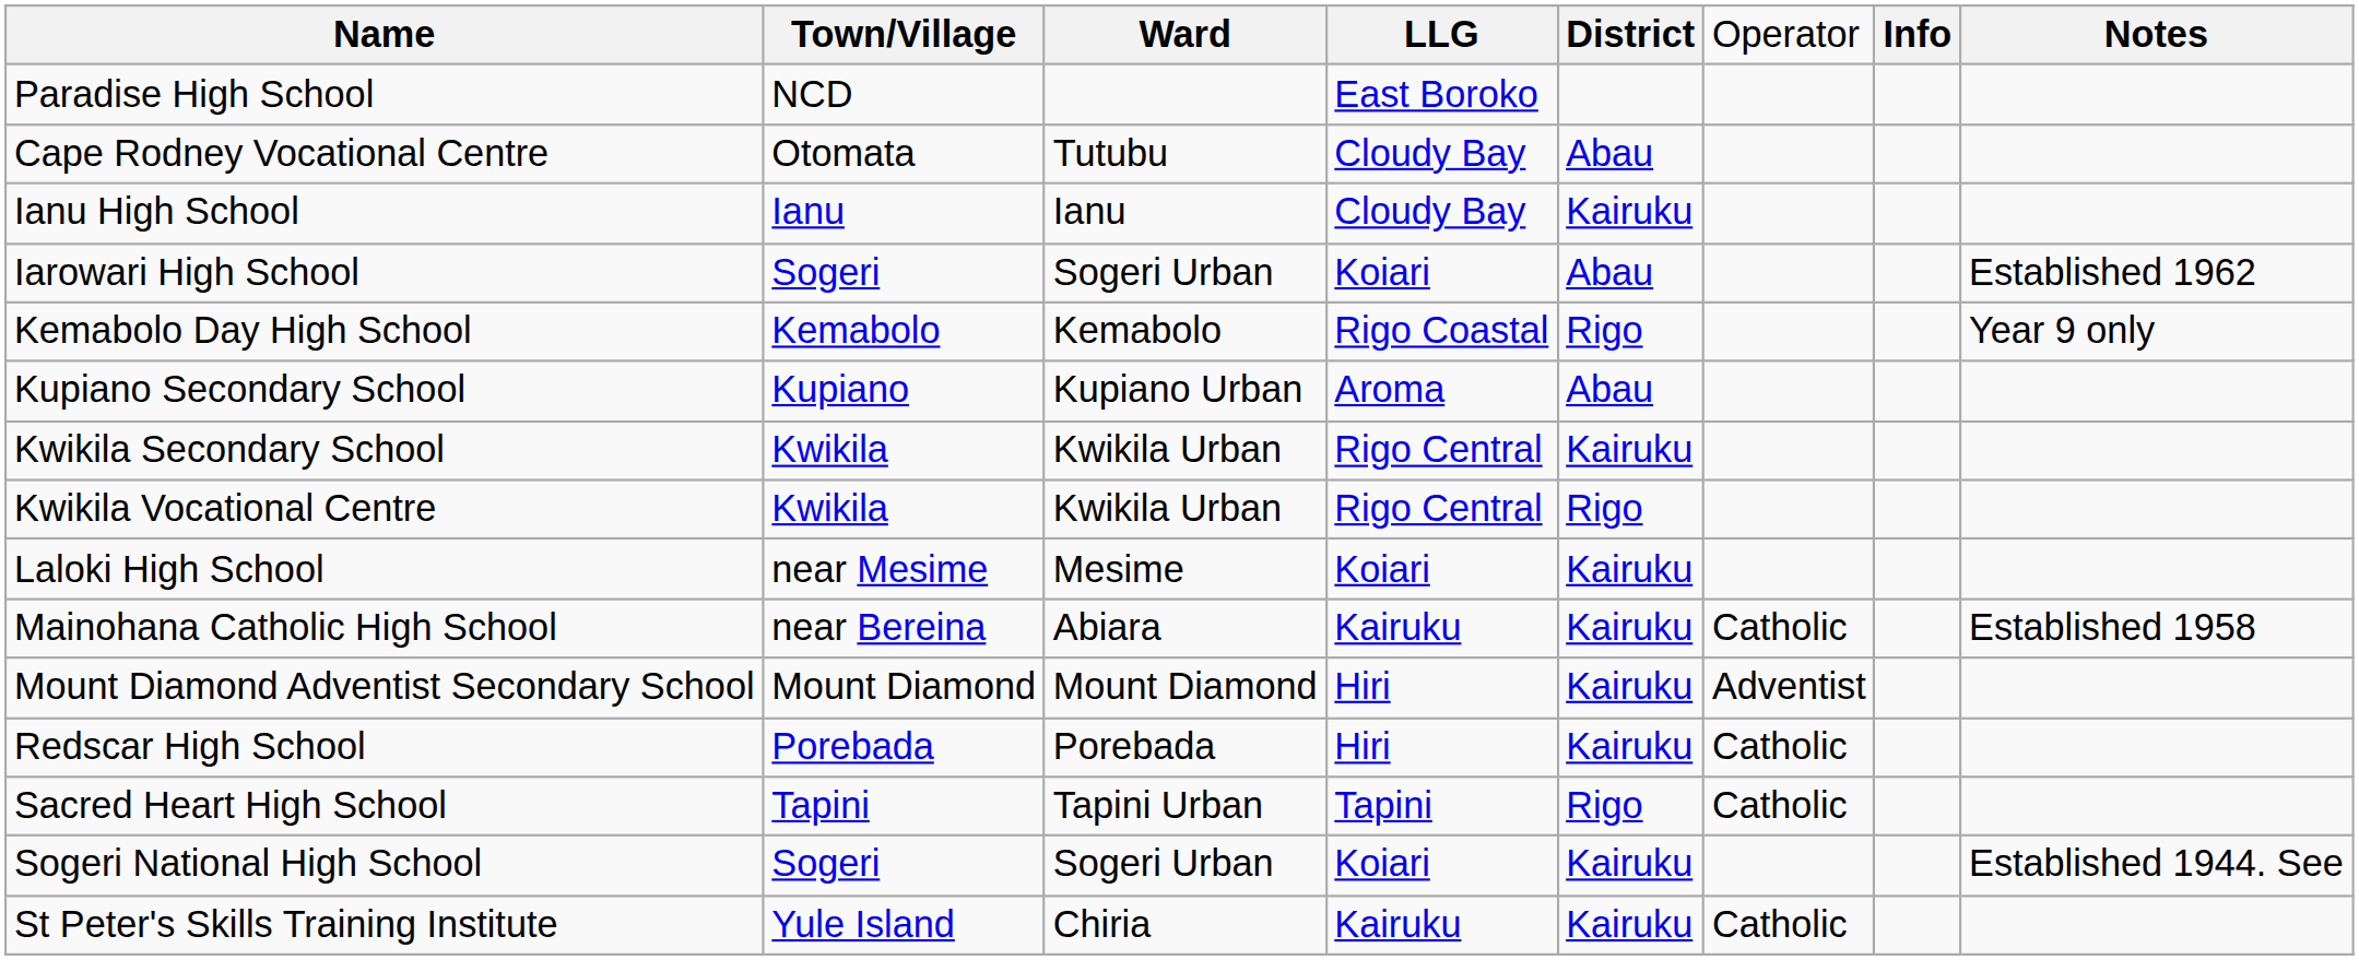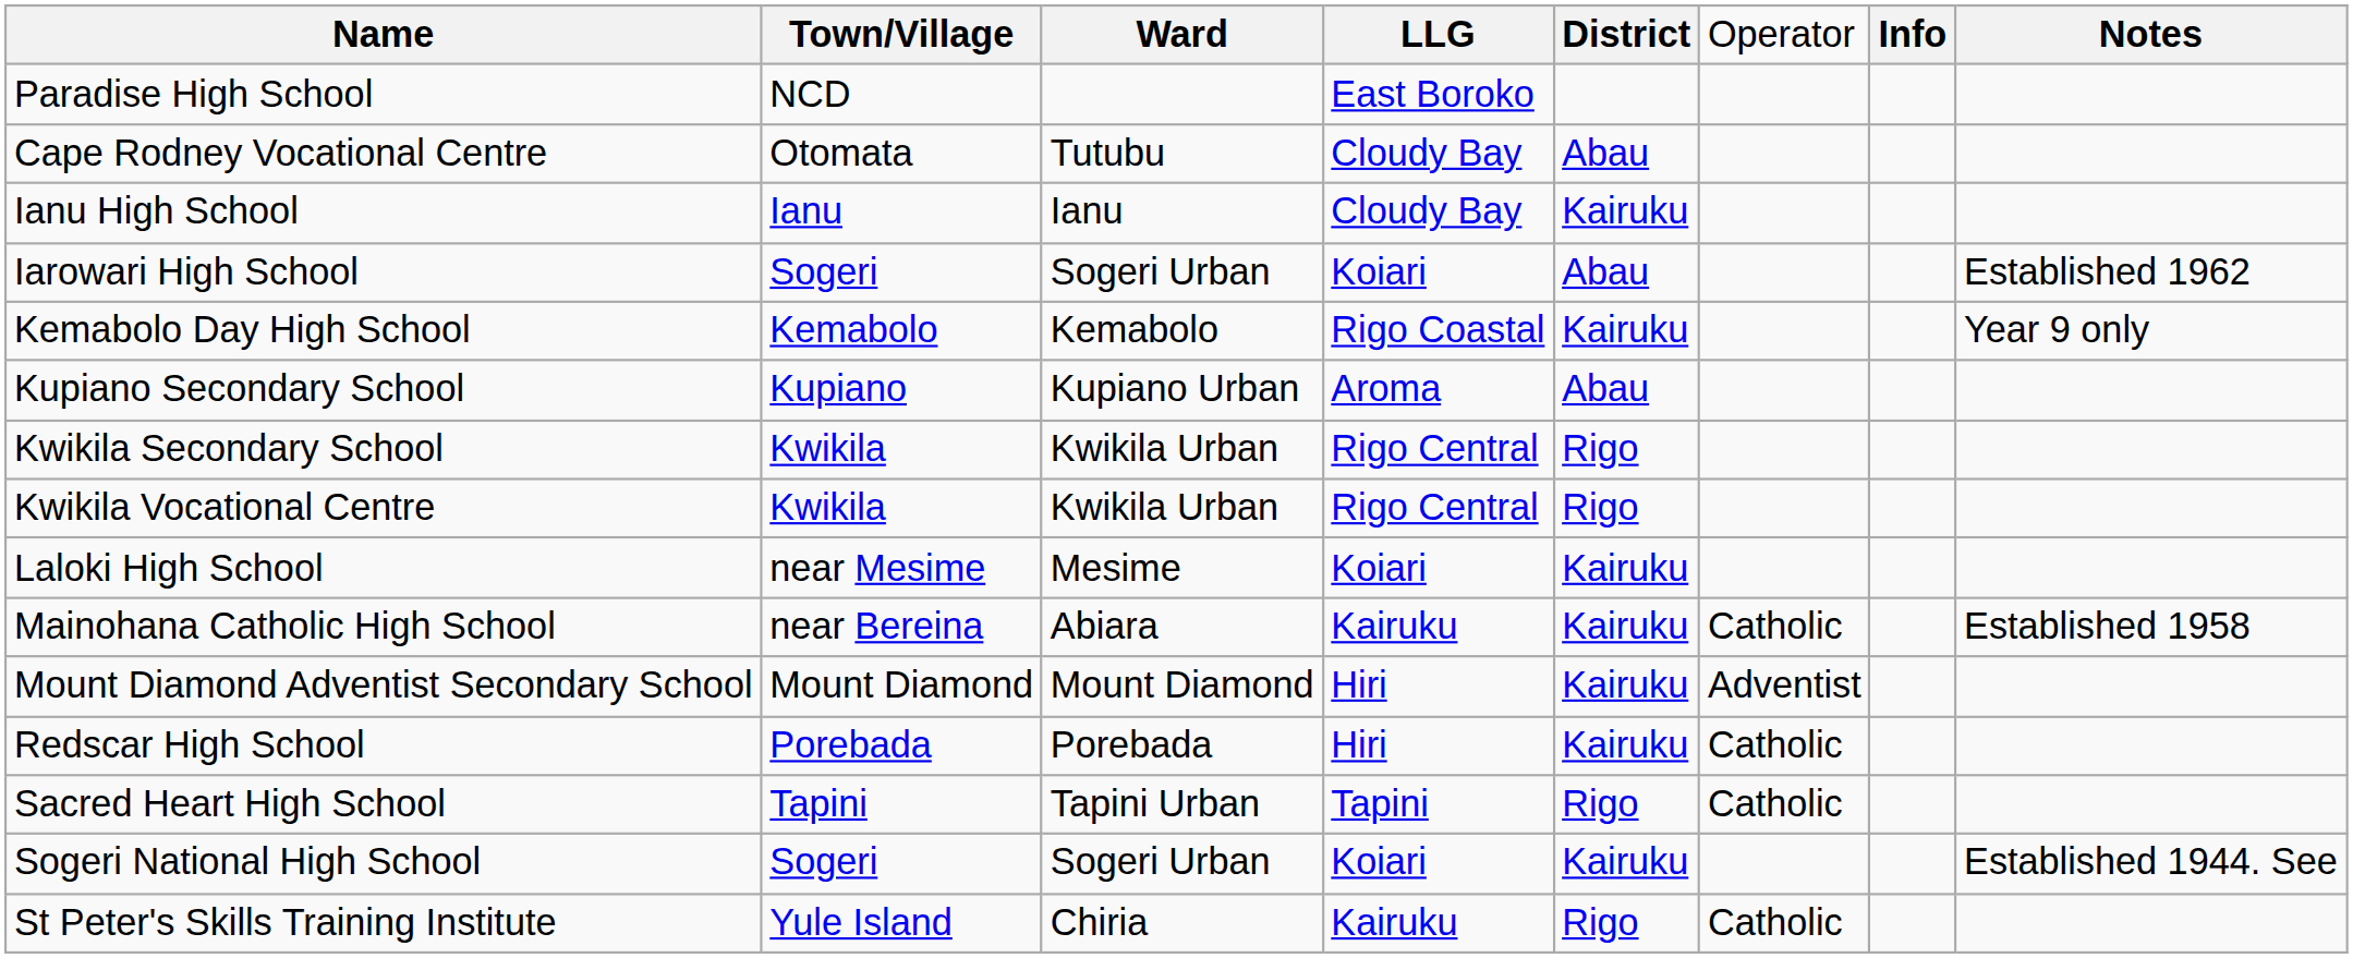 <table class="wikitable sortable">
 <tr>
 <th>Name</th>
 <th>Town/Village</th>
 <th>Ward</th>
 <th>LLG</th>
 <th>District</th>
 <td>Operator</td>
 <th>Info</th>
 <th>Notes</th>
 </tr>
 <tr>
 <td>Paradise High School</td>
 <td>NCD</td>
 <td></td>
 <td><a href='#'>East Boroko</a></td>
 <td></td>
 <td></td>
 <td></td>
 <td></td>
 </tr>
 <tr>
 <td>Cape Rodney Vocational Centre</td>
 <td>Otomata</td>
 <td>Tutubu</td>
 <td><a href='#'>Cloudy Bay</a></td>
 <td><a href='#'>Abau</a></td>
 <td></td>
 <td></td>
 <td></td>
 </tr>
 <tr>
 <td>Ianu High School</td>
 <td><a href='#'>Ianu</a></td>
 <td>Ianu</td>
 <td><a href='#'>Cloudy Bay</a></td>
 <td><a href='#'>Kairuku</a></td>
 <td></td>
 <td></td>
 <td></td>
 </tr>
 <tr>
 <td>Iarowari High School</td>
 <td><a href='#'>Sogeri</a></td>
 <td>Sogeri Urban</td>
 <td><a href='#'>Koiari</a></td>
 <td><a href='#'>Abau</a></td>
 <td></td>
 <td></td>
 <td>Established 1962</td>
 </tr>
 <tr>
 <td>Kemabolo Day High School</td>
 <td><a href='#'>Kemabolo</a></td>
 <td>Kemabolo</td>
 <td><a href='#'>Rigo Coastal</a></td>
-<td><a href='#'>Rigo</a></td>
+<td><a href='#'>Kairuku</a></td>
 <td></td>
 <td></td>
 <td>Year 9 only</td>
 </tr>
 <tr>
 <td>Kupiano Secondary School</td>
 <td><a href='#'>Kupiano</a></td>
 <td>Kupiano Urban</td>
 <td><a href='#'>Aroma</a></td>
 <td><a href='#'>Abau</a></td>
 <td></td>
 <td></td>
 <td></td>
 </tr>
 <tr>
 <td>Kwikila Secondary School</td>
 <td><a href='#'>Kwikila</a></td>
 <td>Kwikila Urban</td>
 <td><a href='#'>Rigo Central</a></td>
-<td><a href='#'>Kairuku</a></td>
+<td><a href='#'>Rigo</a></td>
 <td></td>
 <td></td>
 <td></td>
 </tr>
 <tr>
 <td>Kwikila Vocational Centre</td>
 <td><a href='#'>Kwikila</a></td>
 <td>Kwikila Urban</td>
 <td><a href='#'>Rigo Central</a></td>
 <td><a href='#'>Rigo</a></td>
 <td></td>
 <td></td>
 <td></td>
 </tr>
 <tr>
 <td>Laloki High School</td>
 <td>near <a href='#'>Mesime</a></td>
 <td>Mesime</td>
 <td><a href='#'>Koiari</a></td>
 <td><a href='#'>Kairuku</a></td>
 <td></td>
 <td></td>
 <td></td>
 </tr>
 <tr>
 <td>Mainohana Catholic High School</td>
 <td>near <a href='#'>Bereina</a></td>
 <td>Abiara</td>
 <td><a href='#'>Kairuku</a></td>
 <td><a href='#'>Kairuku</a></td>
 <td>Catholic</td>
 <td></td>
 <td>Established 1958</td>
 </tr>
 <tr>
 <td>Mount Diamond Adventist Secondary School</td>
 <td>Mount Diamond</td>
 <td>Mount Diamond</td>
 <td><a href='#'>Hiri</a></td>
 <td><a href='#'>Kairuku</a></td>
 <td>Adventist</td>
 <td></td>
 <td></td>
 </tr>
 <tr>
 <td>Redscar High School</td>
 <td><a href='#'>Porebada</a></td>
 <td>Porebada</td>
 <td><a href='#'>Hiri</a></td>
 <td><a href='#'>Kairuku</a></td>
 <td>Catholic</td>
 <td></td>
 <td></td>
 </tr>
 <tr>
 <td>Sacred Heart High School</td>
 <td><a href='#'>Tapini</a></td>
 <td>Tapini Urban</td>
 <td><a href='#'>Tapini</a></td>
 <td><a href='#'>Rigo</a></td>
 <td>Catholic</td>
 <td></td>
 <td></td>
 </tr>
 <tr>
 <td>Sogeri National High School</td>
 <td><a href='#'>Sogeri</a></td>
 <td>Sogeri Urban</td>
 <td><a href='#'>Koiari</a></td>
 <td><a href='#'>Kairuku</a></td>
 <td></td>
 <td></td>
 <td>Established 1944. See </td>
 </tr>
 <tr>
 <td>St Peter's Skills Training Institute</td>
 <td><a href='#'>Yule Island</a></td>
 <td>Chiria</td>
 <td><a href='#'>Kairuku</a></td>
-<td><a href='#'>Kairuku</a></td>
+<td><a href='#'>Rigo</a></td>
 <td>Catholic</td>
 <td></td>
 <td></td>
 </tr>
 </table>
